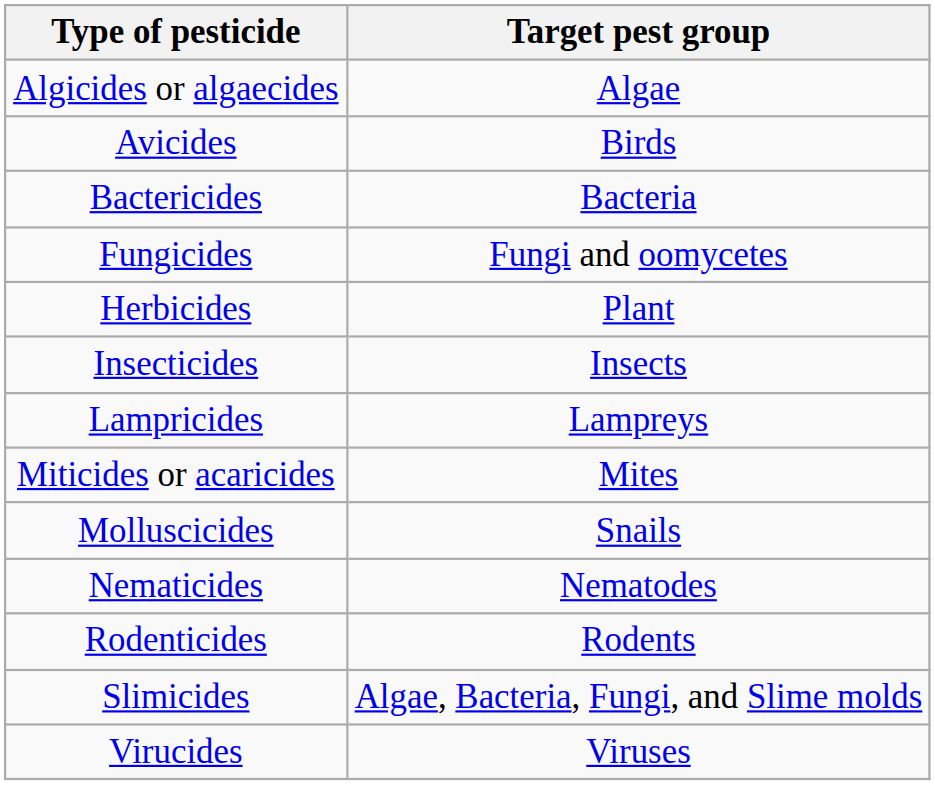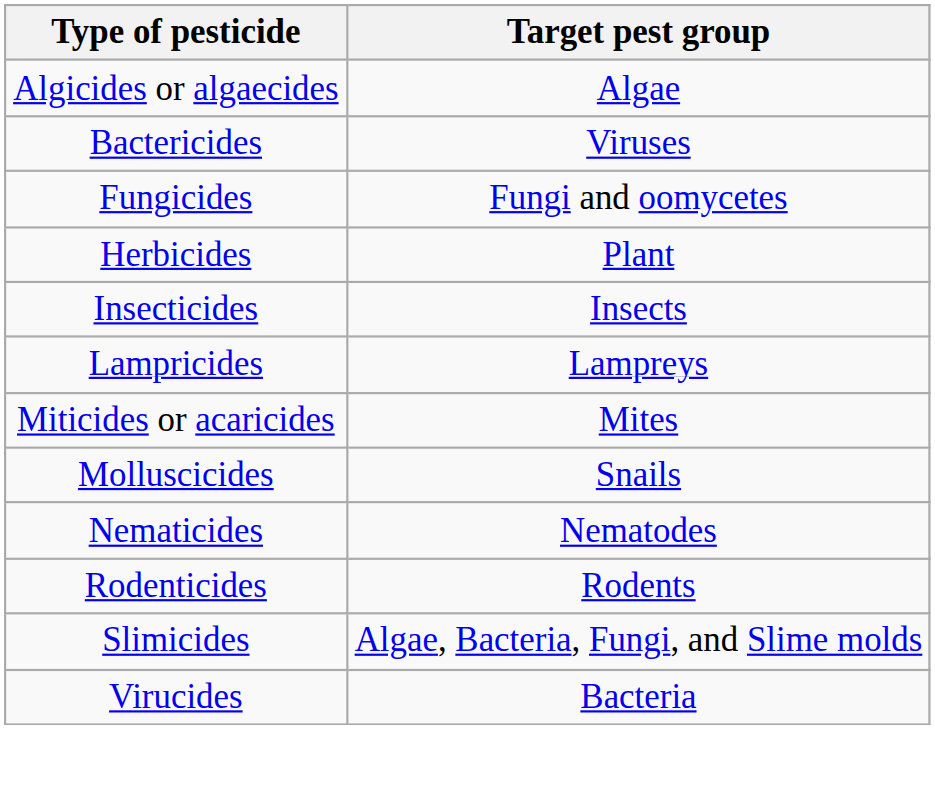 <table class="wikitable floatright" style = "text-align:center">
 <tr>
 <th>Type of pesticide</th>
 <th>Target pest group</th>
 </tr>
 <tr>
 <td><a href='#'>Algicides</a> or <a href='#'>algaecides</a></td>
 <td><a href='#'>Algae</a></td>
 </tr>
 <tr>
-<td><a href='#'>Avicides</a></td>
-<td><a href='#'>Birds</a></td>
-</tr>
-<tr>
 <td><a href='#'>Bactericides</a></td>
-<td><a href='#'>Bacteria</a></td>
+<td><a href='#'>Viruses</a></td>
 </tr>
 <tr>
 <td><a href='#'>Fungicides</a></td>
 <td><a href='#'>Fungi</a> and <a href='#'>oomycetes</a></td>
 </tr>
 <tr>
 <td><a href='#'>Herbicides</a></td>
 <td><a href='#'>Plant</a></td>
 </tr>
 <tr>
 <td><a href='#'>Insecticides</a></td>
 <td><a href='#'>Insects</a></td>
 </tr>
 <tr>
 <td><a href='#'>Lampricides</a></td>
 <td><a href='#'>Lampreys</a></td>
 </tr>
 <tr>
 <td><a href='#'>Miticides</a> or <a href='#'>acaricides</a></td>
 <td><a href='#'>Mites</a></td>
 </tr>
 <tr>
 <td><a href='#'>Molluscicides</a></td>
 <td><a href='#'>Snails</a></td>
 </tr>
 <tr>
 <td><a href='#'>Nematicides</a></td>
 <td><a href='#'>Nematodes</a></td>
 </tr>
 <tr>
 <td><a href='#'>Rodenticides</a></td>
 <td><a href='#'>Rodents</a></td>
 </tr>
 <tr>
 <td><a href='#'>Slimicides</a></td>
 <td><a href='#'>Algae</a>, <a href='#'>Bacteria</a>, <a href='#'>Fungi</a>, and <a href='#'>Slime molds</a></td>
 </tr>
 <tr>
 <td><a href='#'>Virucides</a></td>
-<td><a href='#'>Viruses</a></td>
+<td><a href='#'>Bacteria</a></td>
 </tr>
 </table>
